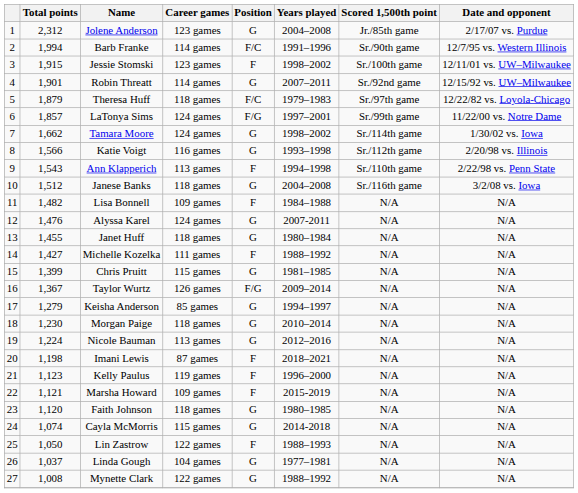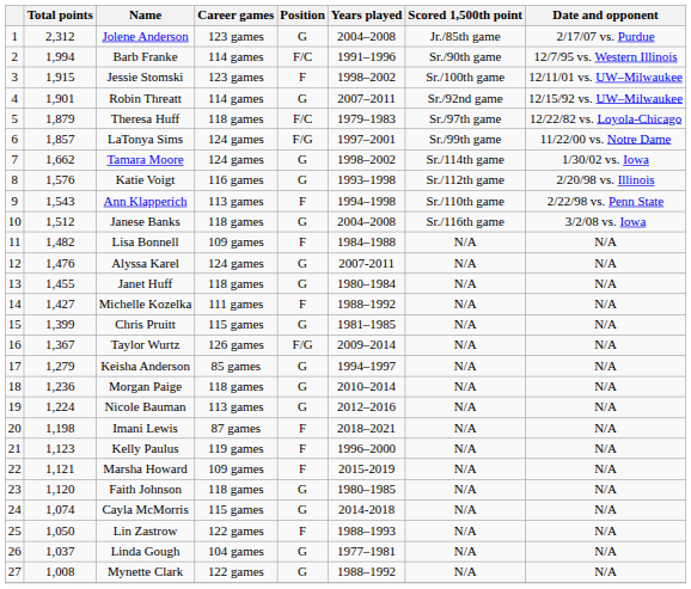 <table class="wikitable" style="text-align:center">
 <tr>
 <th></th>
 <th>Total points</th>
 <th>Name</th>
 <th>Career games</th>
 <th>Position</th>
 <th>Years played</th>
 <th>Scored 1,500th point</th>
 <th>Date and opponent</th>
 </tr>
 <tr>
 <td>1</td>
 <td>2,312</td>
 <td><a href='#'>Jolene Anderson</a></td>
 <td>123 games</td>
 <td>G</td>
 <td>2004–2008</td>
 <td>Jr./85th game</td>
 <td>2/17/07 vs. <a href='#'>Purdue</a></td>
 </tr>
 <tr>
 <td>2</td>
 <td>1,994</td>
 <td>Barb Franke</td>
 <td>114 games</td>
 <td>F/C</td>
 <td>1991–1996</td>
 <td>Sr./90th game</td>
 <td>12/7/95 vs. <a href='#'>Western Illinois</a></td>
 </tr>
 <tr>
 <td>3</td>
 <td>1,915</td>
 <td>Jessie Stomski</td>
 <td>123 games</td>
 <td>F</td>
 <td>1998–2002</td>
 <td>Sr./100th game</td>
 <td>12/11/01 vs. <a href='#'>UW–Milwaukee</a></td>
 </tr>
 <tr>
 <td>4</td>
 <td>1,901</td>
 <td>Robin Threatt</td>
 <td>114 games</td>
 <td>G</td>
 <td>2007–2011</td>
 <td>Sr./92nd game</td>
 <td>12/15/92 vs. <a href='#'>UW–Milwaukee</a></td>
 </tr>
 <tr>
 <td>5</td>
 <td>1,879</td>
 <td>Theresa Huff</td>
 <td>118 games</td>
 <td>F/C</td>
 <td>1979–1983</td>
 <td>Sr./97th game</td>
 <td>12/22/82 vs. <a href='#'>Loyola-Chicago</a></td>
 </tr>
 <tr>
 <td>6</td>
 <td>1,857</td>
 <td>LaTonya Sims</td>
 <td>124 games</td>
 <td>F/G</td>
 <td>1997–2001</td>
 <td>Sr./99th game</td>
 <td>11/22/00 vs. <a href='#'>Notre Dame</a></td>
 </tr>
 <tr>
 <td>7</td>
 <td>1,662</td>
 <td><a href='#'>Tamara Moore</a></td>
 <td>124 games</td>
 <td>G</td>
 <td>1998–2002</td>
 <td>Sr./114th game</td>
 <td>1/30/02 vs. <a href='#'>Iowa</a></td>
 </tr>
 <tr>
 <td>8</td>
-<td>1,566</td>
+<td>1,576</td>
 <td>Katie Voigt</td>
 <td>116 games</td>
 <td>G</td>
 <td>1993–1998</td>
 <td>Sr./112th game</td>
 <td>2/20/98 vs. <a href='#'>Illinois</a></td>
 </tr>
 <tr>
 <td>9</td>
 <td>1,543</td>
 <td><a href='#'>Ann Klapperich</a></td>
 <td>113 games</td>
 <td>F</td>
 <td>1994–1998</td>
 <td>Sr./110th game</td>
 <td>2/22/98 vs. <a href='#'>Penn State</a></td>
 </tr>
 <tr>
 <td>10</td>
 <td>1,512</td>
 <td>Janese Banks</td>
 <td>118 games</td>
 <td>G</td>
 <td>2004–2008</td>
 <td>Sr./116th game</td>
 <td>3/2/08 vs. <a href='#'>Iowa</a></td>
 </tr>
 <tr>
 <td>11</td>
 <td>1,482</td>
 <td>Lisa Bonnell</td>
 <td>109 games</td>
 <td>F</td>
 <td>1984–1988</td>
 <td>N/A</td>
 <td>N/A</td>
 </tr>
 <tr>
 <td>12</td>
 <td>1,476</td>
 <td>Alyssa Karel</td>
 <td>124 games</td>
 <td>G</td>
 <td>2007-2011</td>
 <td>N/A</td>
 <td>N/A</td>
 </tr>
 <tr>
 <td>13</td>
 <td>1,455</td>
 <td>Janet Huff</td>
 <td>118 games</td>
 <td>G</td>
 <td>1980–1984</td>
 <td>N/A</td>
 <td>N/A</td>
 </tr>
 <tr>
 <td>14</td>
 <td>1,427</td>
 <td>Michelle Kozelka</td>
 <td>111 games</td>
 <td>F</td>
 <td>1988–1992</td>
 <td>N/A</td>
 <td>N/A</td>
 </tr>
 <tr>
 <td>15</td>
 <td>1,399</td>
 <td>Chris Pruitt</td>
 <td>115 games</td>
 <td>G</td>
 <td>1981–1985</td>
 <td>N/A</td>
 <td>N/A</td>
 </tr>
 <tr>
 <td>16</td>
 <td>1,367</td>
 <td>Taylor Wurtz</td>
 <td>126 games</td>
 <td>F/G</td>
 <td>2009–2014</td>
 <td>N/A</td>
 <td>N/A</td>
 </tr>
 <tr>
 <td>17</td>
 <td>1,279</td>
 <td>Keisha Anderson</td>
 <td>85 games</td>
 <td>G</td>
 <td>1994–1997</td>
 <td>N/A</td>
 <td>N/A</td>
 </tr>
 <tr>
 <td>18</td>
-<td>1,230</td>
+<td>1,236</td>
 <td>Morgan Paige</td>
 <td>118 games</td>
 <td>G</td>
 <td>2010–2014</td>
 <td>N/A</td>
 <td>N/A</td>
 </tr>
 <tr>
 <td>19</td>
 <td>1,224</td>
 <td>Nicole Bauman</td>
 <td>113 games</td>
 <td>G</td>
 <td>2012–2016</td>
 <td>N/A</td>
 <td>N/A</td>
 </tr>
 <tr>
 <td>20</td>
 <td>1,198</td>
 <td>Imani Lewis</td>
 <td>87 games</td>
 <td>F</td>
 <td>2018–2021</td>
 <td>N/A</td>
 <td>N/A</td>
 </tr>
 <tr>
 <td>21</td>
 <td>1,123</td>
 <td>Kelly Paulus</td>
 <td>119 games</td>
 <td>F</td>
 <td>1996–2000</td>
 <td>N/A</td>
 <td>N/A</td>
 </tr>
 <tr>
 <td>22</td>
 <td>1,121</td>
 <td>Marsha Howard</td>
 <td>109 games</td>
 <td>F</td>
 <td>2015-2019</td>
 <td>N/A</td>
 <td>N/A</td>
 </tr>
 <tr>
 <td>23</td>
 <td>1,120</td>
 <td>Faith Johnson</td>
 <td>118 games</td>
 <td>G</td>
 <td>1980–1985</td>
 <td>N/A</td>
 <td>N/A</td>
 </tr>
 <tr>
 <td>24</td>
 <td>1,074</td>
 <td>Cayla McMorris</td>
 <td>115 games</td>
 <td>G</td>
 <td>2014-2018</td>
 <td>N/A</td>
 <td>N/A</td>
 </tr>
 <tr>
 <td>25</td>
 <td>1,050</td>
 <td>Lin Zastrow</td>
 <td>122 games</td>
 <td>F</td>
 <td>1988–1993</td>
 <td>N/A</td>
 <td>N/A</td>
 </tr>
 <tr>
 <td>26</td>
 <td>1,037</td>
 <td>Linda Gough</td>
 <td>104 games</td>
 <td>G</td>
 <td>1977–1981</td>
 <td>N/A</td>
 <td>N/A</td>
 </tr>
 <tr>
 <td>27</td>
 <td>1,008</td>
 <td>Mynette Clark</td>
 <td>122 games</td>
 <td>G</td>
 <td>1988–1992</td>
 <td>N/A</td>
 <td>N/A</td>
 </tr>
 <tr>
 </tr>
 </table>
